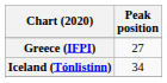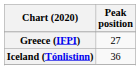 <table class="wikitable sortable plainrowheaders" style="text-align:center">
 <tr>
 <th scope="col">Chart (2020)</th>
 <th scope="col">Peak<br>position</th>
 </tr>
 <tr>
 </tr>
 <tr>
 </tr>
 <tr>
 </tr>
 <tr>
 </tr>
 <tr>
 </tr>
 <tr>
 </tr>
 <tr>
 <th scope="row">Greece (<a href='#'>IFPI</a>)</th>
 <td>27</td>
 </tr>
 <tr>
 <th scope="row">Iceland (<a href='#'>Tónlistinn</a>)</th>
-<td>34</td>
+<td>36</td>
 </tr>
 <tr>
 </tr>
 <tr>
 </tr>
 <tr>
 </tr>
 <tr>
 </tr>
 <tr>
 </tr>
 <tr>
 </tr>
 <tr>
 </tr>
 <tr>
 </tr>
 <tr>
 </tr>
 <tr>
 </tr>
 </table>
